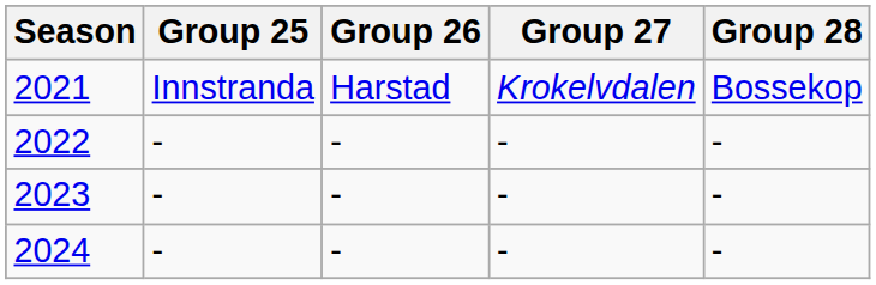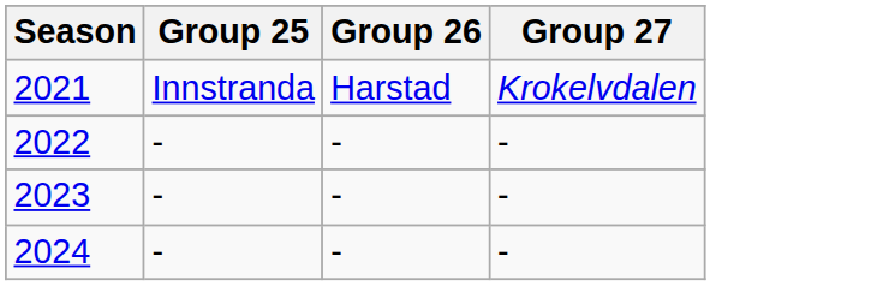 <table clear="left" class="wikitable">
 <tr>
 <th>Season</th>
 <th>Group 25</th>
 <th>Group 26</th>
 <th>Group 27</th>
-<th>Group 28</th>
 </tr>
 <tr>
 <td><a href='#'>2021</a></td>
 <td><a href='#'>Innstranda</a></td>
 <td><a href='#'>Harstad</a></td>
 <td><em><a href='#'>Krokelvdalen</a></em></td>
-<td><a href='#'>Bossekop</a></td>
 </tr>
 <tr>
 <td><a href='#'>2022</a></td>
-<td>-</td>
 <td>-</td>
 <td>-</td>
 <td>-</td>
 </tr>
 <tr>
 <td><a href='#'>2023</a></td>
 <td>-</td>
 <td>-</td>
 <td>-</td>
-<td>-</td>
 </tr>
 <tr>
 <td><a href='#'>2024</a></td>
 <td>-</td>
 <td>-</td>
 <td>-</td>
-<td>-</td>
 </tr>
 </table>
